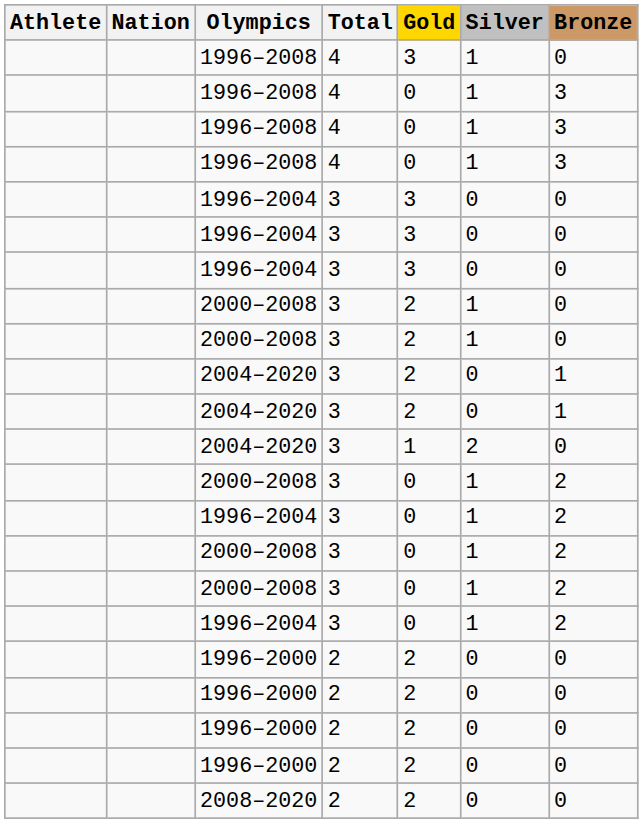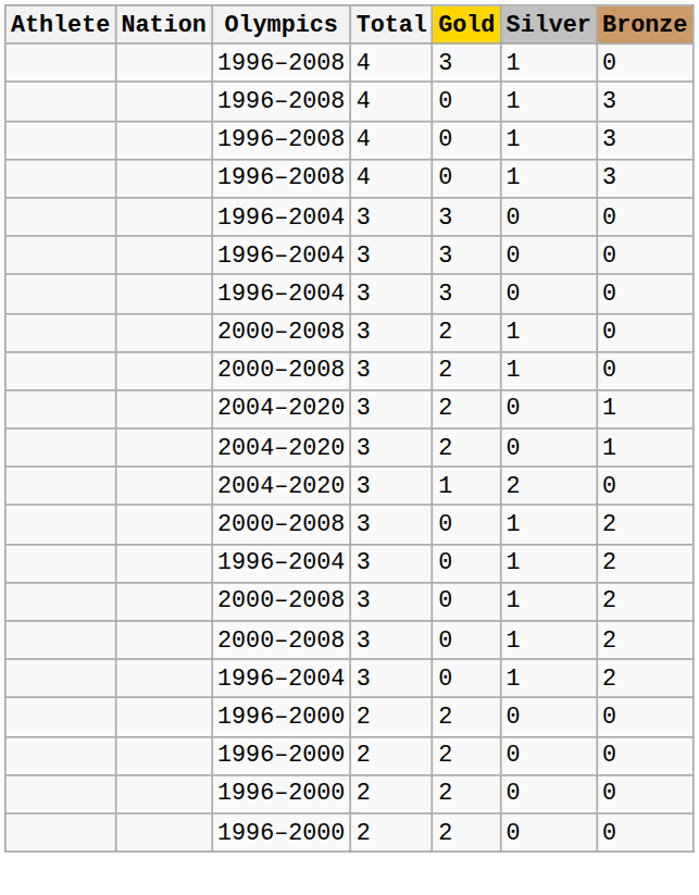 <table class="wikitable sortable">
 <tr>
 <th>Athlete</th>
 <th>Nation</th>
 <th>Olympics</th>
 <th>Total</th>
 <th style="background:gold;">Gold</th>
 <th style="background:silver;">Silver</th>
 <th style="background:#c96;">Bronze</th>
 </tr>
 <tr>
 <td></td>
 <td></td>
 <td style="text-align:center;">1996–2008</td>
 <td>4</td>
 <td>3</td>
 <td>1</td>
 <td>0</td>
 </tr>
 <tr>
 <td></td>
 <td></td>
 <td style="text-align:center;">1996–2008</td>
 <td>4</td>
 <td>0</td>
 <td>1</td>
 <td>3</td>
 </tr>
 <tr>
 <td></td>
 <td></td>
 <td style="text-align:center;">1996–2008</td>
 <td>4</td>
 <td>0</td>
 <td>1</td>
 <td>3</td>
 </tr>
 <tr>
 <td></td>
 <td></td>
 <td style="text-align:center;">1996–2008</td>
 <td>4</td>
 <td>0</td>
 <td>1</td>
 <td>3</td>
 </tr>
 <tr>
 <td></td>
 <td></td>
 <td style="text-align:center;">1996–2004</td>
 <td>3</td>
 <td>3</td>
 <td>0</td>
 <td>0</td>
 </tr>
 <tr>
 <td></td>
 <td></td>
 <td style="text-align:center;">1996–2004</td>
 <td>3</td>
 <td>3</td>
 <td>0</td>
 <td>0</td>
 </tr>
 <tr>
 <td></td>
 <td></td>
 <td style="text-align:center;">1996–2004</td>
 <td>3</td>
 <td>3</td>
 <td>0</td>
 <td>0</td>
 </tr>
 <tr>
 <td></td>
 <td></td>
 <td style="text-align:center;">2000–2008</td>
 <td>3</td>
 <td>2</td>
 <td>1</td>
 <td>0</td>
 </tr>
 <tr>
 <td></td>
 <td></td>
 <td style="text-align:center;">2000–2008</td>
 <td>3</td>
 <td>2</td>
 <td>1</td>
 <td>0</td>
 </tr>
 <tr>
 <td></td>
 <td></td>
 <td style="text-align:center;">2004–2020</td>
 <td>3</td>
 <td>2</td>
 <td>0</td>
 <td>1</td>
 </tr>
 <tr>
 <td></td>
 <td></td>
 <td style="text-align:center;">2004–2020</td>
 <td>3</td>
 <td>2</td>
 <td>0</td>
 <td>1</td>
 </tr>
 <tr>
 <td></td>
 <td></td>
 <td style="text-align:center;">2004–2020</td>
 <td>3</td>
 <td>1</td>
 <td>2</td>
 <td>0</td>
 </tr>
 <tr>
 <td></td>
 <td></td>
 <td style="text-align:center;">2000–2008</td>
 <td>3</td>
 <td>0</td>
 <td>1</td>
 <td>2</td>
 </tr>
 <tr>
 <td></td>
 <td></td>
 <td style="text-align:center;">1996–2004</td>
 <td>3</td>
 <td>0</td>
 <td>1</td>
 <td>2</td>
 </tr>
 <tr>
 <td></td>
 <td></td>
 <td style="text-align:center;">2000–2008</td>
 <td>3</td>
 <td>0</td>
 <td>1</td>
 <td>2</td>
 </tr>
 <tr>
 <td></td>
 <td></td>
 <td style="text-align:center;">2000–2008</td>
 <td>3</td>
 <td>0</td>
 <td>1</td>
 <td>2</td>
 </tr>
 <tr>
 <td></td>
 <td></td>
 <td style="text-align:center;">1996–2004</td>
 <td>3</td>
 <td>0</td>
 <td>1</td>
 <td>2</td>
 </tr>
 <tr>
 <td></td>
 <td></td>
 <td style="text-align:center;">1996–2000</td>
 <td>2</td>
 <td>2</td>
 <td>0</td>
 <td>0</td>
 </tr>
 <tr>
 <td></td>
 <td></td>
 <td style="text-align:center;">1996–2000</td>
 <td>2</td>
 <td>2</td>
 <td>0</td>
 <td>0</td>
 </tr>
 <tr>
 <td></td>
 <td></td>
 <td style="text-align:center;">1996–2000</td>
 <td>2</td>
 <td>2</td>
 <td>0</td>
 <td>0</td>
 </tr>
 <tr>
 <td></td>
 <td></td>
 <td style="text-align:center;">1996–2000</td>
 <td>2</td>
 <td>2</td>
 <td>0</td>
 <td>0</td>
 </tr>
-<tr>
-<td></td>
-<td></td>
-<td style="text-align:center;">2008–2020</td>
-<td>2</td>
-<td>2</td>
-<td>0</td>
-<td>0</td>
-</tr>
 </table>
